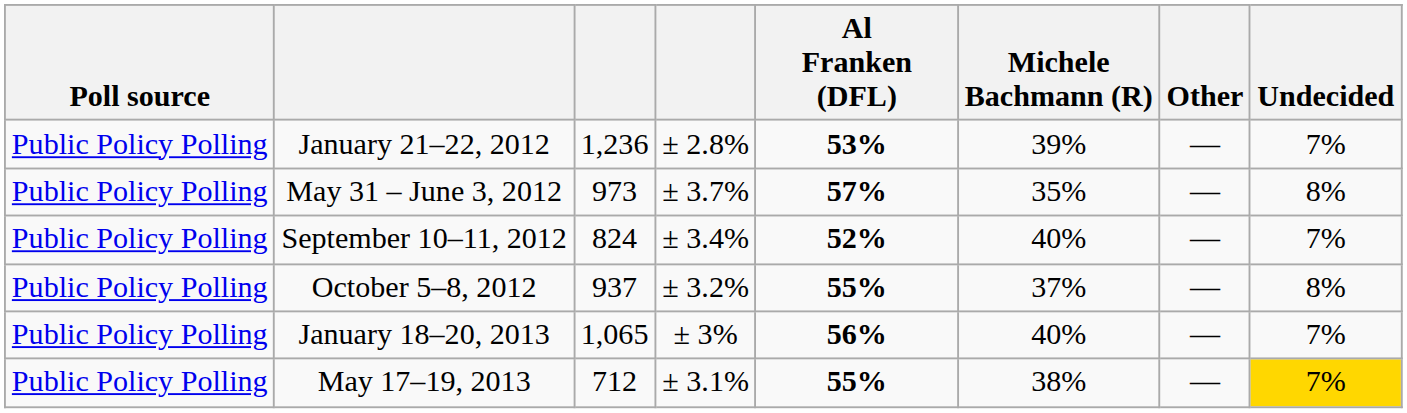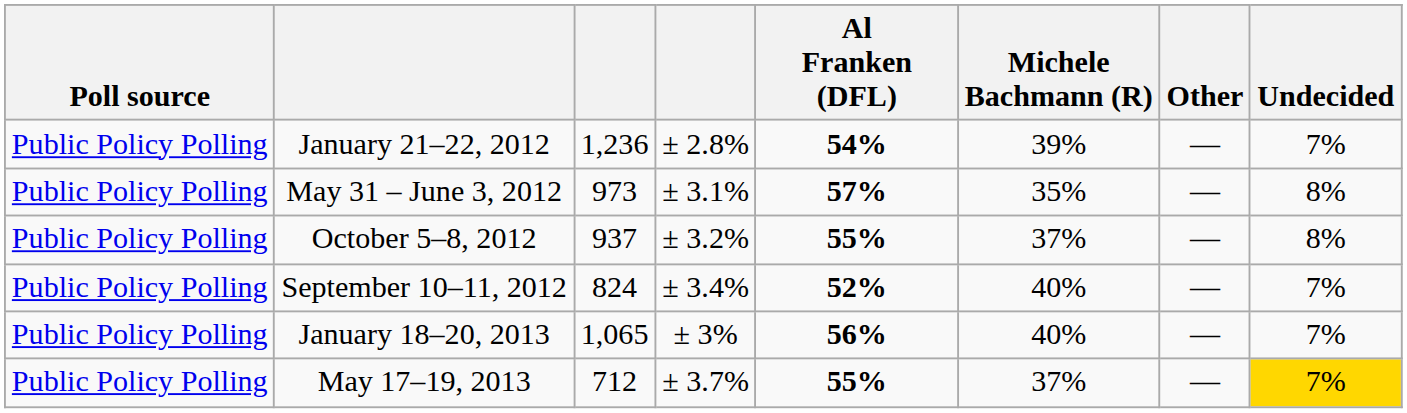 <table class="wikitable" style="text-align:center">
 <tr valign= bottom>
 <th>Poll source</th>
 <th></th>
 <th></th>
 <th></th>
 <th style="width:100px;">Al<br>Franken (DFL)</th>
 <th style="width:100px;">Michele<br>Bachmann (R)</th>
 <th>Other</th>
 <th>Undecided</th>
 </tr>
 <tr>
 <td align=left><a href='#'>Public Policy Polling</a></td>
 <td>January 21–22, 2012</td>
 <td>1,236</td>
 <td>± 2.8%</td>
-<td><strong>53%</strong></td>
+<td><strong>54%</strong></td>
 <td>39%</td>
 <td>—</td>
 <td>7%</td>
 </tr>
 <tr>
 <td align=left><a href='#'>Public Policy Polling</a></td>
 <td>May 31 – June 3, 2012</td>
 <td>973</td>
-<td>± 3.7%</td>
+<td>± 3.1%</td>
 <td><strong>57%</strong></td>
 <td>35%</td>
+<td>—</td>
+<td>8%</td>
+</tr>
+<tr>
+<td align=left><a href='#'>Public Policy Polling</a></td>
+<td>October 5–8, 2012</td>
+<td>937</td>
+<td>± 3.2%</td>
+<td><strong>55%</strong></td>
+<td>37%</td>
 <td>—</td>
 <td>8%</td>
 </tr>
 <tr>
 <td align=left><a href='#'>Public Policy Polling</a></td>
 <td>September 10–11, 2012</td>
 <td>824</td>
 <td>± 3.4%</td>
 <td><strong>52%</strong></td>
 <td>40%</td>
 <td>—</td>
 <td>7%</td>
 </tr>
 <tr>
 <td align=left><a href='#'>Public Policy Polling</a></td>
-<td>October 5–8, 2012</td>
-<td>937</td>
-<td>± 3.2%</td>
-<td><strong>55%</strong></td>
-<td>37%</td>
-<td>—</td>
-<td>8%</td>
-</tr>
-<tr>
-<td align=left><a href='#'>Public Policy Polling</a></td>
 <td>January 18–20, 2013</td>
 <td>1,065</td>
 <td>± 3%</td>
 <td><strong>56%</strong></td>
 <td>40%</td>
 <td>—</td>
 <td>7%</td>
 </tr>
 <tr>
 <td align=left><a href='#'>Public Policy Polling</a></td>
 <td>May 17–19, 2013</td>
 <td>712</td>
-<td>± 3.1%</td>
+<td>± 3.7%</td>
 <td><strong>55%</strong></td>
-<td>38%</td>
+<td>37%</td>
 <td>—</td>
 <td style="background: gold;">7%</td>
 </tr>
 </table>
